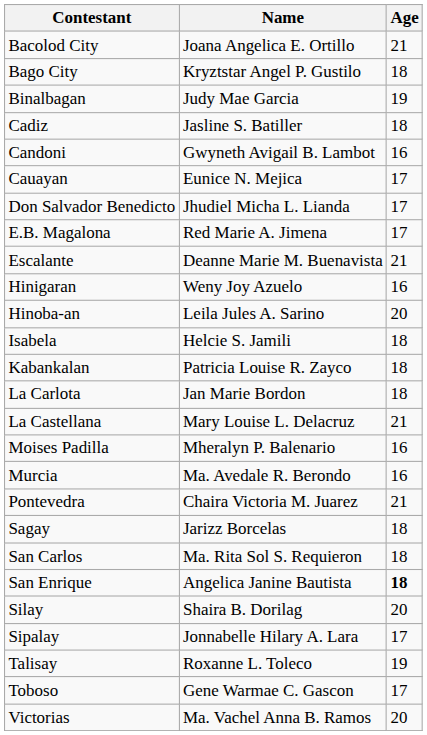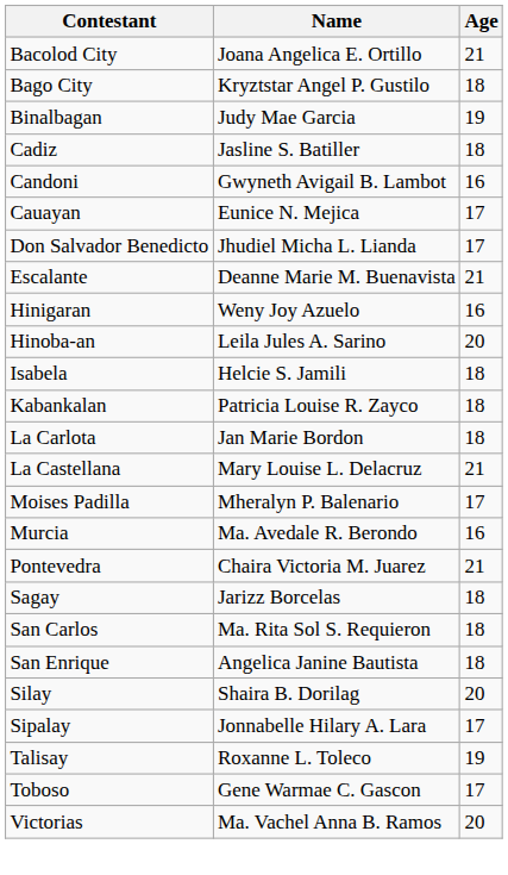 <table class="wikitable">
 <tr>
 <th>Contestant</th>
 <th>Name</th>
 <th>Age</th>
 </tr>
 <tr>
 <td>Bacolod City</td>
 <td>Joana Angelica E. Ortillo</td>
 <td>21</td>
 </tr>
 <tr>
 <td>Bago City</td>
 <td>Kryztstar Angel P. Gustilo</td>
 <td>18</td>
 </tr>
 <tr>
 <td>Binalbagan</td>
 <td>Judy Mae Garcia</td>
 <td>19</td>
 </tr>
 <tr>
 <td>Cadiz</td>
 <td>Jasline S. Batiller</td>
 <td>18</td>
 </tr>
 <tr>
 <td>Candoni</td>
 <td>Gwyneth Avigail B. Lambot</td>
 <td>16</td>
 </tr>
 <tr>
 <td>Cauayan</td>
 <td>Eunice N. Mejica</td>
 <td>17</td>
 </tr>
 <tr>
 <td>Don Salvador Benedicto</td>
 <td>Jhudiel Micha L. Lianda</td>
 <td>17</td>
 </tr>
 <tr>
-<td>E.B. Magalona</td>
-<td>Red Marie A. Jimena</td>
-<td>17</td>
-</tr>
-<tr>
 <td>Escalante</td>
 <td>Deanne Marie M. Buenavista</td>
 <td>21</td>
 </tr>
 <tr>
 <td>Hinigaran</td>
 <td>Weny Joy Azuelo</td>
 <td>16</td>
 </tr>
 <tr>
 <td>Hinoba-an</td>
 <td>Leila Jules A. Sarino</td>
 <td>20</td>
 </tr>
 <tr>
 <td>Isabela</td>
 <td>Helcie S. Jamili</td>
 <td>18</td>
 </tr>
 <tr>
 <td>Kabankalan</td>
 <td>Patricia Louise R. Zayco</td>
 <td>18</td>
 </tr>
 <tr>
 <td>La Carlota</td>
 <td>Jan Marie Bordon</td>
 <td>18</td>
 </tr>
 <tr>
 <td>La Castellana</td>
 <td>Mary Louise L. Delacruz</td>
 <td>21</td>
 </tr>
 <tr>
 <td>Moises Padilla</td>
 <td>Mheralyn P. Balenario</td>
-<td>16</td>
+<td>17</td>
 </tr>
 <tr>
 <td>Murcia</td>
 <td>Ma. Avedale R. Berondo</td>
 <td>16</td>
 </tr>
 <tr>
 <td>Pontevedra</td>
 <td>Chaira Victoria M. Juarez</td>
 <td>21</td>
 </tr>
 <tr>
 <td>Sagay</td>
 <td>Jarizz Borcelas</td>
 <td>18</td>
 </tr>
 <tr>
 <td>San Carlos</td>
 <td>Ma. Rita Sol S. Requieron</td>
 <td>18</td>
 </tr>
 <tr>
 <td>San Enrique</td>
 <td>Angelica Janine Bautista</td>
-<td><strong>18</strong></td>
+<td>18</td>
 </tr>
 <tr>
 <td>Silay</td>
 <td>Shaira B. Dorilag</td>
 <td>20</td>
 </tr>
 <tr>
 <td>Sipalay</td>
 <td>Jonnabelle Hilary A. Lara</td>
 <td>17</td>
 </tr>
 <tr>
 <td>Talisay</td>
 <td>Roxanne L. Toleco</td>
 <td>19</td>
 </tr>
 <tr>
 <td>Toboso</td>
 <td>Gene Warmae C. Gascon</td>
 <td>17</td>
 </tr>
 <tr>
 <td>Victorias</td>
 <td>Ma. Vachel Anna B. Ramos</td>
 <td>20</td>
 </tr>
 </table>
